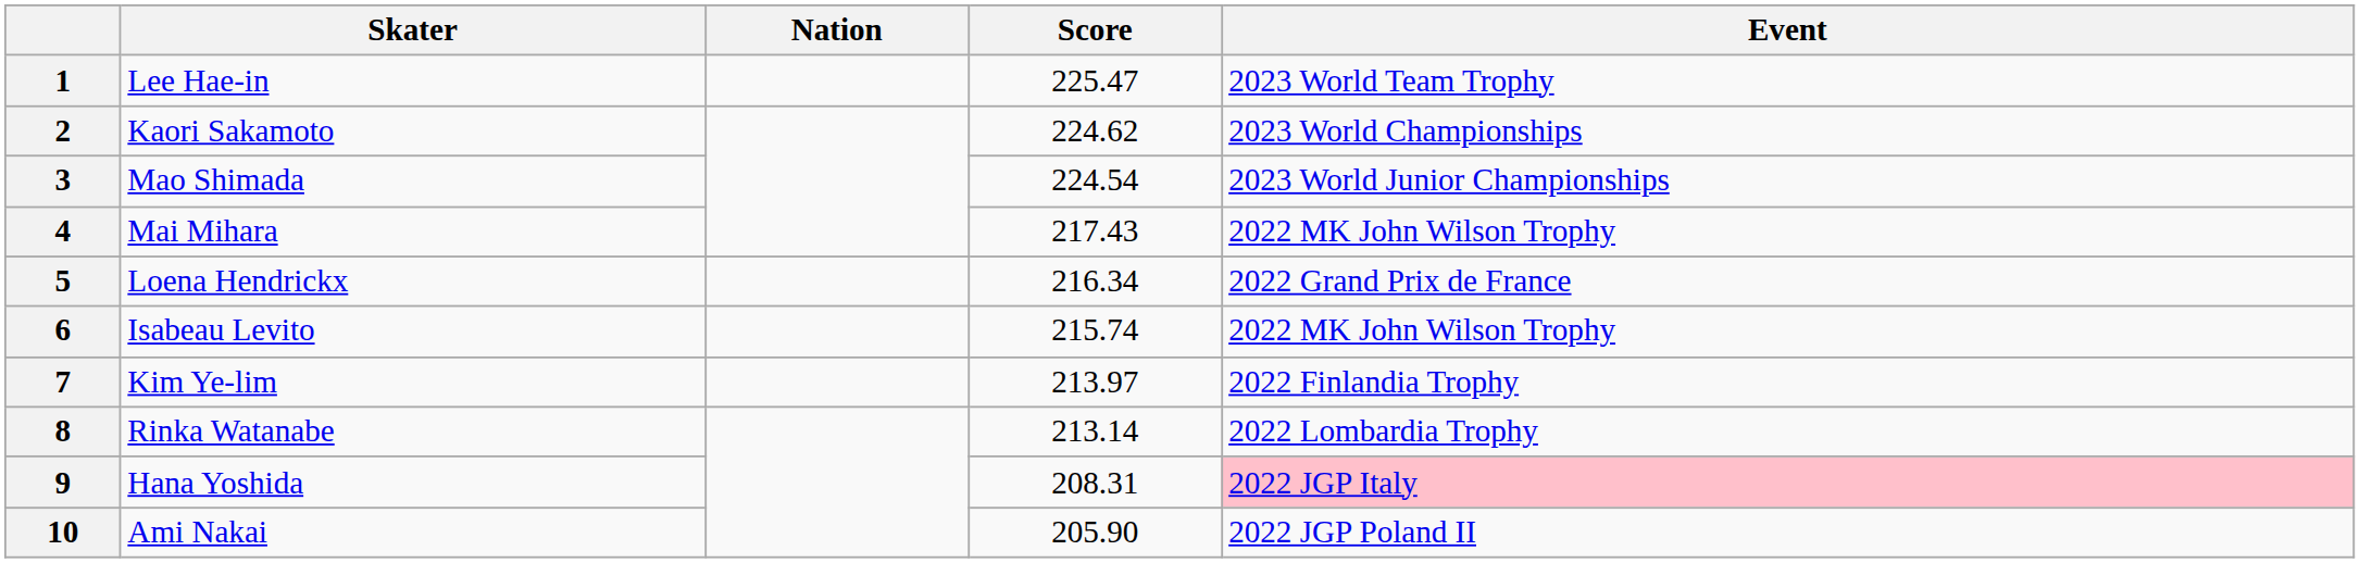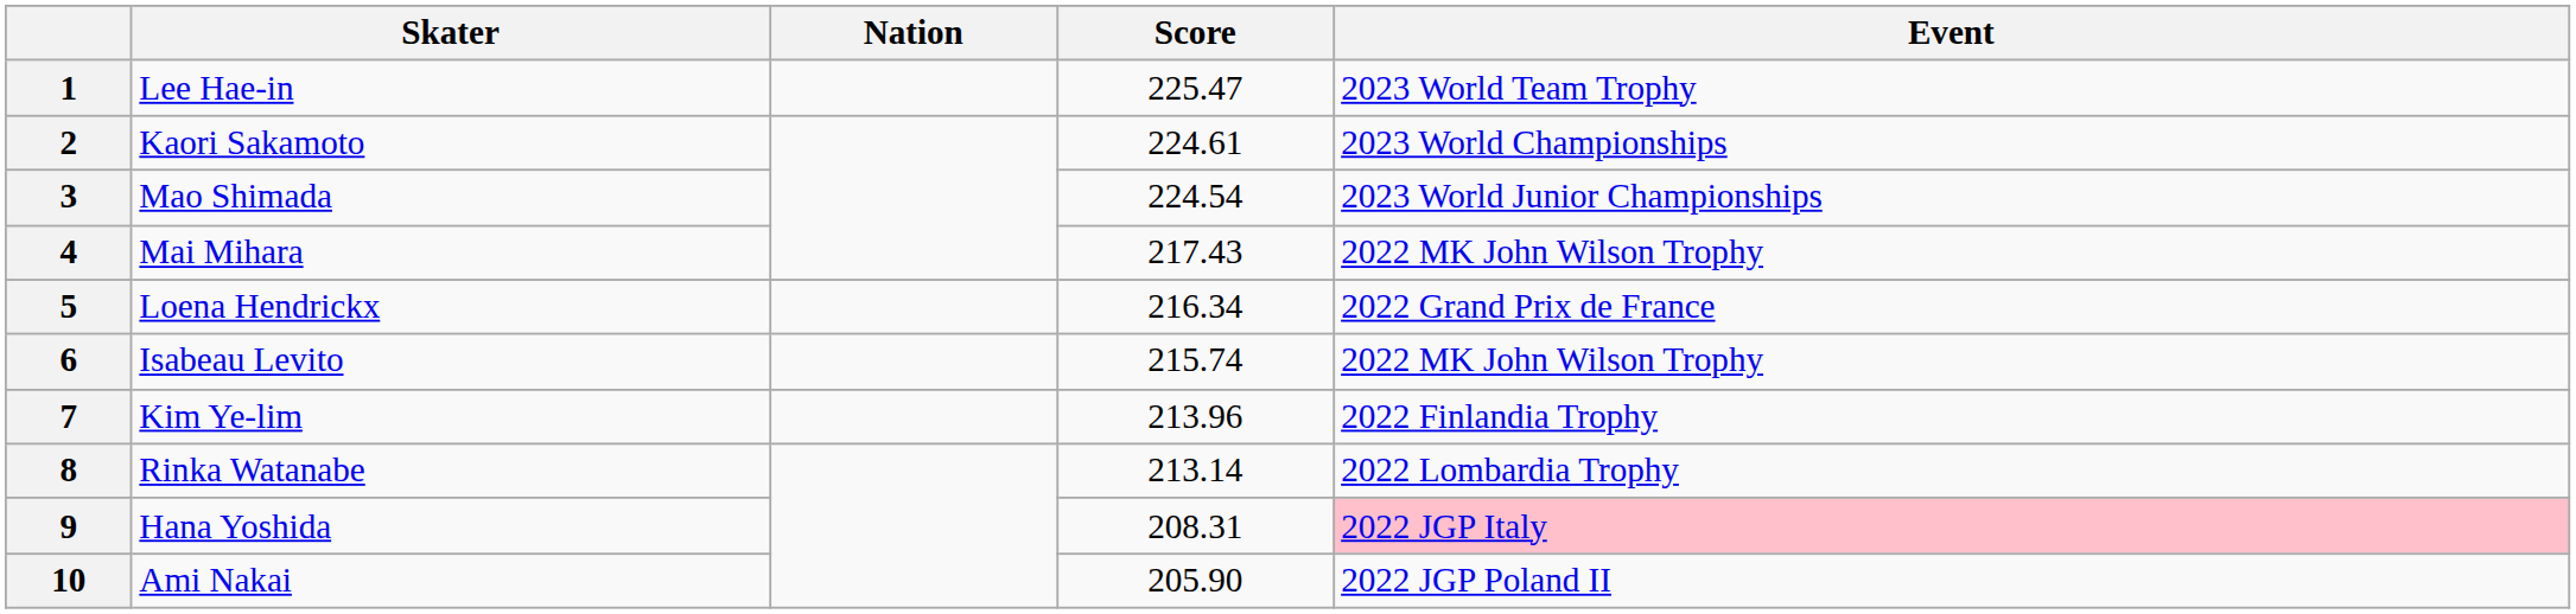 <table class="wikitable sortable" style="text-align:left; width:75%">
 <tr>
 <th scope="col"></th>
 <th scope="col">Skater</th>
 <th scope="col">Nation</th>
 <th scope="col">Score</th>
 <th scope="col">Event</th>
 </tr>
 <tr>
 <th scope="row">1</th>
 <td><a href='#'>Lee Hae-in</a></td>
 <td></td>
 <td style="text-align:center;">225.47</td>
 <td><a href='#'>2023 World Team Trophy</a></td>
 </tr>
 <tr>
 <th scope="row">2</th>
 <td><a href='#'>Kaori Sakamoto</a></td>
 <td rowspan="3"></td>
-<td style="text-align:center;">224.62</td>
+<td style="text-align:center;">224.61</td>
 <td><a href='#'>2023 World Championships</a></td>
 </tr>
 <tr>
 <th scope="row">3</th>
 <td><a href='#'>Mao Shimada</a></td>
 <td style="text-align:center;">224.54</td>
 <td><a href='#'>2023 World Junior Championships</a></td>
 </tr>
 <tr>
 <th scope="row">4</th>
 <td><a href='#'>Mai Mihara</a></td>
 <td style="text-align:center;">217.43</td>
 <td><a href='#'>2022 MK John Wilson Trophy</a></td>
 </tr>
 <tr>
 <th scope="row">5</th>
 <td><a href='#'>Loena Hendrickx</a></td>
 <td></td>
 <td style="text-align:center;">216.34</td>
 <td><a href='#'>2022 Grand Prix de France</a></td>
 </tr>
 <tr>
 <th scope="row">6</th>
 <td><a href='#'>Isabeau Levito</a></td>
 <td></td>
 <td style="text-align:center;">215.74</td>
 <td><a href='#'>2022 MK John Wilson Trophy</a></td>
 </tr>
 <tr>
 <th scope="row">7</th>
 <td><a href='#'>Kim Ye-lim</a></td>
 <td></td>
-<td style="text-align:center;">213.97</td>
+<td style="text-align:center;">213.96</td>
 <td><a href='#'>2022 Finlandia Trophy</a></td>
 </tr>
 <tr>
 <th scope="row">8</th>
 <td><a href='#'>Rinka Watanabe</a></td>
 <td rowspan="3"></td>
 <td style="text-align:center;">213.14</td>
 <td><a href='#'>2022 Lombardia Trophy</a></td>
 </tr>
 <tr>
 <th scope="row">9</th>
 <td><a href='#'>Hana Yoshida</a></td>
 <td style="text-align:center;">208.31</td>
 <td style="background: pink;"><a href='#'>2022 JGP Italy</a></td>
 </tr>
 <tr>
 <th scope="row">10</th>
 <td><a href='#'>Ami Nakai</a></td>
 <td style="text-align:center;">205.90</td>
 <td><a href='#'>2022 JGP Poland II</a></td>
 </tr>
 </table>
